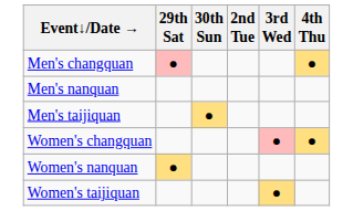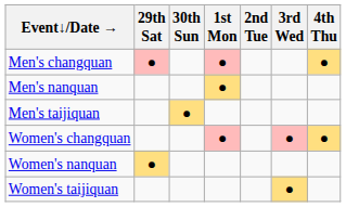 <table class="wikitable" style="margin:0.5em auto; font-size:90%; line-height:1.25em; text-align:center;">
 <tr>
 <th>Event↓/Date →</th>
 <th>29th<br>Sat</th>
 <th>30th<br>Sun</th>
+<th>1st<br>Mon</th>
 <th>2nd<br>Tue</th>
 <th>3rd<br>Wed</th>
 <th>4th<br>Thu</th>
 </tr>
 <tr>
 <td align="left"><a href='#'>Men's changquan</a></td>
 <td bgcolor="#FFBBBB">●</td>
 <td></td>
+<td bgcolor="#FFBBBB">●</td>
 <td></td>
 <td></td>
 <td bgcolor="#FFDF80">●</td>
 </tr>
 <tr>
 <td align="left"><a href='#'>Men's nanquan</a></td>
 <td></td>
 <td></td>
+<td bgcolor="#FFDF80">●</td>
 <td></td>
 <td></td>
 <td></td>
 </tr>
 <tr>
 <td align="left"><a href='#'>Men's taijiquan</a></td>
 <td></td>
 <td bgcolor="#FFDF80">●</td>
 <td></td>
 <td></td>
 <td></td>
+<td></td>
 </tr>
 <tr>
 <td align="left"><a href='#'>Women's changquan</a></td>
 <td></td>
 <td></td>
+<td bgcolor="#FFBBBB">●</td>
 <td></td>
 <td bgcolor="#FFBBBB">●</td>
 <td bgcolor="#FFDF80">●</td>
 </tr>
 <tr>
 <td align="left"><a href='#'>Women's nanquan</a></td>
 <td bgcolor="#FFDF80">●</td>
 <td></td>
 <td></td>
 <td></td>
 <td></td>
+<td></td>
 </tr>
 <tr>
 <td align="left"><a href='#'>Women's taijiquan</a></td>
+<td></td>
 <td></td>
 <td></td>
 <td></td>
 <td bgcolor="#FFDF80">●</td>
 <td></td>
 </tr>
 </table>
